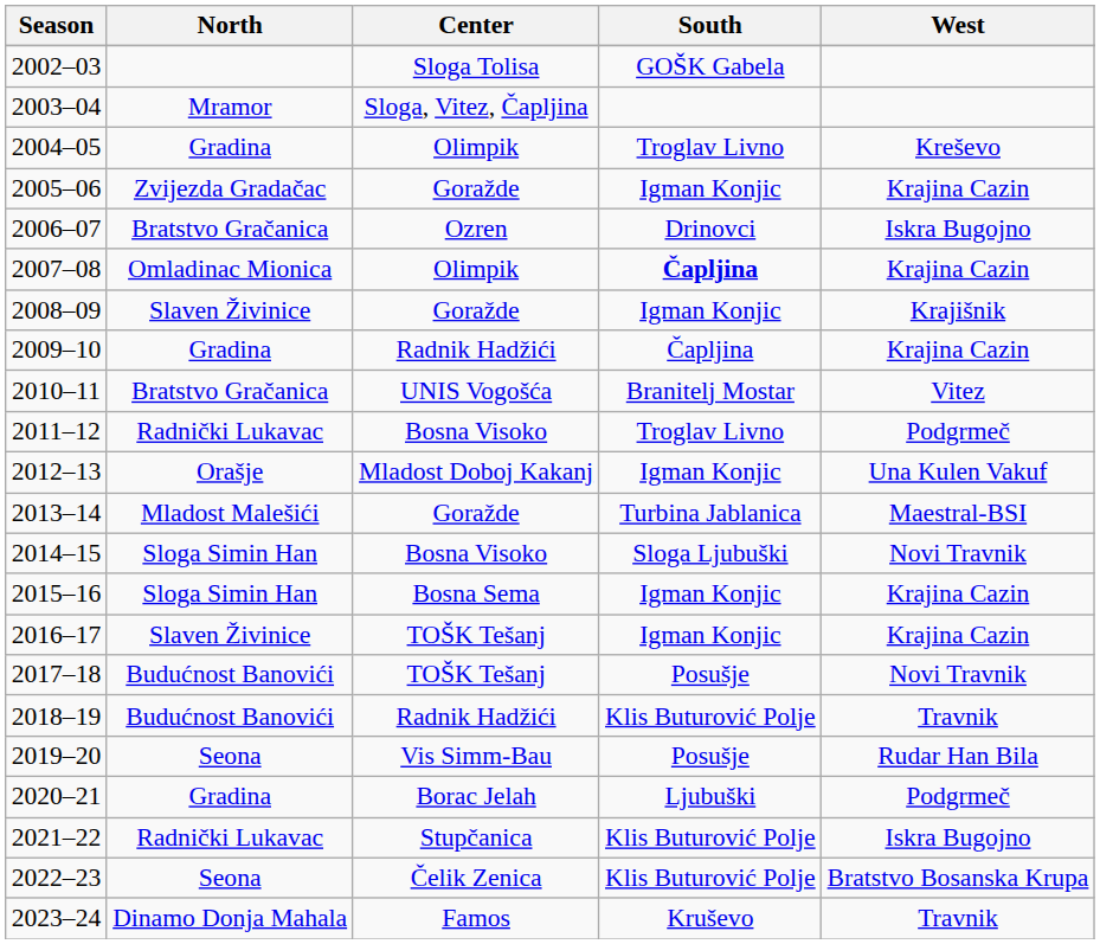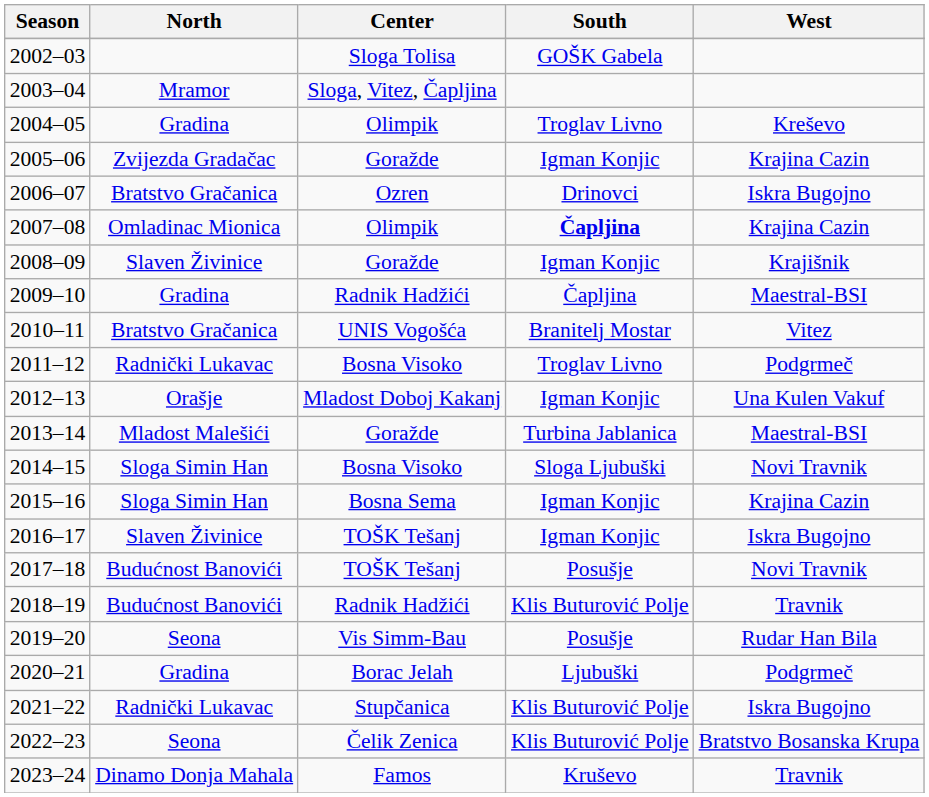 <table class="wikitable sortable" style="text-align:center">
 <tr>
 <th>Season</th>
 <th>North</th>
 <th>Center</th>
 <th>South</th>
 <th>West</th>
 </tr>
 <tr>
 </tr>
 <tr>
 <td>2002–03</td>
 <td></td>
 <td><a href='#'>Sloga Tolisa</a></td>
 <td><a href='#'>GOŠK Gabela</a></td>
 <td></td>
 </tr>
 <tr>
 <td>2003–04</td>
 <td><a href='#'>Mramor</a></td>
 <td><a href='#'>Sloga</a>, <a href='#'>Vitez</a>, <a href='#'>Čapljina</a></td>
 <td></td>
 <td></td>
 </tr>
 <tr>
 <td>2004–05</td>
 <td><a href='#'>Gradina</a></td>
 <td><a href='#'>Olimpik</a></td>
 <td><a href='#'>Troglav Livno</a></td>
 <td><a href='#'>Kreševo</a></td>
 </tr>
 <tr>
 <td>2005–06</td>
 <td><a href='#'>Zvijezda Gradačac</a></td>
 <td><a href='#'>Goražde</a></td>
 <td><a href='#'>Igman Konjic</a></td>
 <td><a href='#'>Krajina Cazin</a></td>
 </tr>
 <tr>
 <td>2006–07</td>
 <td><a href='#'>Bratstvo Gračanica</a></td>
 <td><a href='#'>Ozren</a></td>
 <td><a href='#'>Drinovci</a></td>
 <td><a href='#'>Iskra Bugojno</a></td>
 </tr>
 <tr>
 <td>2007–08</td>
 <td><a href='#'>Omladinac Mionica</a></td>
 <td><a href='#'>Olimpik</a></td>
 <td><strong><a href='#'>Čapljina</a></strong></td>
 <td><a href='#'>Krajina Cazin</a></td>
 </tr>
 <tr>
 <td>2008–09</td>
 <td><a href='#'>Slaven Živinice</a></td>
 <td><a href='#'>Goražde</a></td>
 <td><a href='#'>Igman Konjic</a></td>
 <td><a href='#'>Krajišnik</a></td>
 </tr>
 <tr>
 <td>2009–10</td>
 <td><a href='#'>Gradina</a></td>
 <td><a href='#'>Radnik Hadžići</a></td>
 <td><a href='#'>Čapljina</a></td>
-<td><a href='#'>Krajina Cazin</a></td>
+<td><a href='#'>Maestral-BSI</a></td>
 </tr>
 <tr>
 <td>2010–11</td>
 <td><a href='#'>Bratstvo Gračanica</a></td>
 <td><a href='#'>UNIS Vogošća</a></td>
 <td><a href='#'>Branitelj Mostar</a></td>
 <td><a href='#'>Vitez</a></td>
 </tr>
 <tr>
 <td>2011–12</td>
 <td><a href='#'>Radnički Lukavac</a></td>
 <td><a href='#'>Bosna Visoko</a></td>
 <td><a href='#'>Troglav Livno</a></td>
 <td><a href='#'>Podgrmeč</a></td>
 </tr>
 <tr>
 <td>2012–13</td>
 <td><a href='#'>Orašje</a></td>
 <td><a href='#'>Mladost Doboj Kakanj</a></td>
 <td><a href='#'>Igman Konjic</a></td>
 <td><a href='#'>Una Kulen Vakuf</a></td>
 </tr>
 <tr>
 <td>2013–14</td>
 <td><a href='#'>Mladost Malešići</a></td>
 <td><a href='#'>Goražde</a></td>
 <td><a href='#'>Turbina Jablanica</a></td>
 <td><a href='#'>Maestral-BSI</a></td>
 </tr>
 <tr>
 <td>2014–15</td>
 <td><a href='#'>Sloga Simin Han</a></td>
 <td><a href='#'>Bosna Visoko</a></td>
 <td><a href='#'>Sloga Ljubuški</a></td>
 <td><a href='#'>Novi Travnik</a></td>
 </tr>
 <tr>
 <td>2015–16</td>
 <td><a href='#'>Sloga Simin Han</a></td>
 <td><a href='#'>Bosna Sema</a></td>
 <td><a href='#'>Igman Konjic</a></td>
 <td><a href='#'>Krajina Cazin</a></td>
 </tr>
 <tr>
 <td>2016–17</td>
 <td><a href='#'>Slaven Živinice</a></td>
 <td><a href='#'>TOŠK Tešanj</a></td>
 <td><a href='#'>Igman Konjic</a></td>
-<td><a href='#'>Krajina Cazin</a></td>
+<td><a href='#'>Iskra Bugojno</a></td>
 </tr>
 <tr>
 <td>2017–18</td>
 <td><a href='#'>Budućnost Banovići</a></td>
 <td><a href='#'>TOŠK Tešanj</a></td>
 <td><a href='#'>Posušje</a></td>
 <td><a href='#'>Novi Travnik</a></td>
 </tr>
 <tr>
 <td>2018–19</td>
 <td><a href='#'>Budućnost Banovići</a></td>
 <td><a href='#'>Radnik Hadžići</a></td>
 <td><a href='#'>Klis Buturović Polje</a></td>
 <td><a href='#'>Travnik</a></td>
 </tr>
 <tr>
 <td>2019–20</td>
 <td><a href='#'>Seona</a></td>
 <td><a href='#'>Vis Simm-Bau</a></td>
 <td><a href='#'>Posušje</a></td>
 <td><a href='#'>Rudar Han Bila</a></td>
 </tr>
 <tr>
 <td>2020–21</td>
 <td><a href='#'>Gradina</a></td>
 <td><a href='#'>Borac Jelah</a></td>
 <td><a href='#'>Ljubuški</a></td>
 <td><a href='#'>Podgrmeč</a></td>
 </tr>
 <tr>
 <td>2021–22</td>
 <td><a href='#'>Radnički Lukavac</a></td>
 <td><a href='#'>Stupčanica</a></td>
 <td><a href='#'>Klis Buturović Polje</a></td>
 <td><a href='#'>Iskra Bugojno</a></td>
 </tr>
 <tr>
 <td>2022–23</td>
 <td><a href='#'>Seona</a></td>
 <td><a href='#'>Čelik Zenica</a></td>
 <td><a href='#'>Klis Buturović Polje</a></td>
 <td><a href='#'>Bratstvo Bosanska Krupa</a></td>
 </tr>
 <tr>
 <td>2023–24</td>
 <td><a href='#'>Dinamo Donja Mahala</a></td>
 <td><a href='#'>Famos</a></td>
 <td><a href='#'>Kruševo</a></td>
 <td><a href='#'>Travnik</a></td>
 </tr>
 </table>
